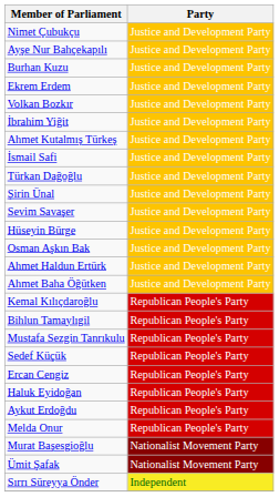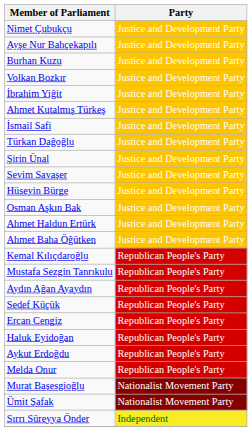 <table class="wikitable">
 <tr>
 <th>Member of Parliament</th>
 <th>Party</th>
 </tr>
 <tr>
 <td><a href='#'>Nimet Çubukçu</a></td>
 <td style="background:#FDC400; color:white">Justice and Development Party</td>
 </tr>
 <tr>
 <td><a href='#'>Ayşe Nur Bahçekapılı</a></td>
 <td style="background:#FDC400; color:white">Justice and Development Party</td>
 </tr>
 <tr>
 <td><a href='#'>Burhan Kuzu</a></td>
-<td style="background:#FDC400; color:white">Justice and Development Party</td>
-</tr>
-<tr>
-<td><a href='#'>Ekrem Erdem</a></td>
 <td style="background:#FDC400; color:white">Justice and Development Party</td>
 </tr>
 <tr>
 <td><a href='#'>Volkan Bozkır</a></td>
 <td style="background:#FDC400; color:white">Justice and Development Party</td>
 </tr>
 <tr>
 <td><a href='#'>İbrahim Yiğit</a></td>
 <td style="background:#FDC400; color:white">Justice and Development Party</td>
 </tr>
 <tr>
 <td><a href='#'>Ahmet Kutalmış Türkeş</a></td>
 <td style="background:#FDC400; color:white">Justice and Development Party</td>
 </tr>
 <tr>
 <td><a href='#'>İsmail Safi</a></td>
 <td style="background:#FDC400; color:white">Justice and Development Party</td>
 </tr>
 <tr>
 <td><a href='#'>Türkan Dağoğlu</a></td>
 <td style="background:#FDC400; color:white">Justice and Development Party</td>
 </tr>
 <tr>
 <td><a href='#'>Şirin Ünal</a></td>
 <td style="background:#FDC400; color:white">Justice and Development Party</td>
 </tr>
 <tr>
 <td><a href='#'>Sevim Savaşer</a></td>
 <td style="background:#FDC400; color:white">Justice and Development Party</td>
 </tr>
 <tr>
 <td><a href='#'>Hüseyin Bürge</a></td>
 <td style="background:#FDC400; color:white">Justice and Development Party</td>
 </tr>
 <tr>
 <td><a href='#'>Osman Aşkın Bak</a></td>
 <td style="background:#FDC400; color:white">Justice and Development Party</td>
 </tr>
 <tr>
 <td><a href='#'>Ahmet Haldun Ertürk</a></td>
 <td style="background:#FDC400; color:white">Justice and Development Party</td>
 </tr>
 <tr>
 <td><a href='#'>Ahmet Baha Öğütken</a></td>
 <td style="background:#FDC400; color:white">Justice and Development Party</td>
 </tr>
 <tr>
 <td><a href='#'>Kemal Kılıçdaroğlu</a></td>
 <td style="background:#D40000; color:white">Republican People's Party</td>
 </tr>
 <tr>
-<td><a href='#'>Bihlun Tamaylıgil</a></td>
+<td><a href='#'>Mustafa Sezgin Tanrıkulu</a></td>
 <td style="background:#D40000; color:white">Republican People's Party</td>
 </tr>
 <tr>
-<td><a href='#'>Mustafa Sezgin Tanrıkulu</a></td>
+<td><a href='#'>Aydın Ağan Ayaydın</a></td>
 <td style="background:#D40000; color:white">Republican People's Party</td>
 </tr>
 <tr>
 <td><a href='#'>Sedef Küçük</a></td>
 <td style="background:#D40000; color:white">Republican People's Party</td>
 </tr>
 <tr>
 <td><a href='#'>Ercan Cengiz</a></td>
 <td style="background:#D40000; color:white">Republican People's Party</td>
 </tr>
 <tr>
 <td><a href='#'>Haluk Eyidoğan</a></td>
 <td style="background:#D40000; color:white">Republican People's Party</td>
 </tr>
 <tr>
 <td><a href='#'>Aykut Erdoğdu</a></td>
 <td style="background:#D40000; color:white">Republican People's Party</td>
 </tr>
 <tr>
 <td><a href='#'>Melda Onur</a></td>
 <td style="background:#D40000; color:white">Republican People's Party</td>
 </tr>
 <tr>
 <td><a href='#'>Murat Başesgioğlu</a></td>
 <td style="background:#870000; color:white">Nationalist Movement Party</td>
 </tr>
 <tr>
 <td><a href='#'>Ümit Şafak</a></td>
 <td style="background:#870000; color:white">Nationalist Movement Party</td>
 </tr>
 <tr>
 <td><a href='#'>Sırrı Süreyya Önder</a></td>
 <td style="background:#F8EC24; color:#006600">Independent</td>
 </tr>
 <tr>
 </tr>
 </table>
